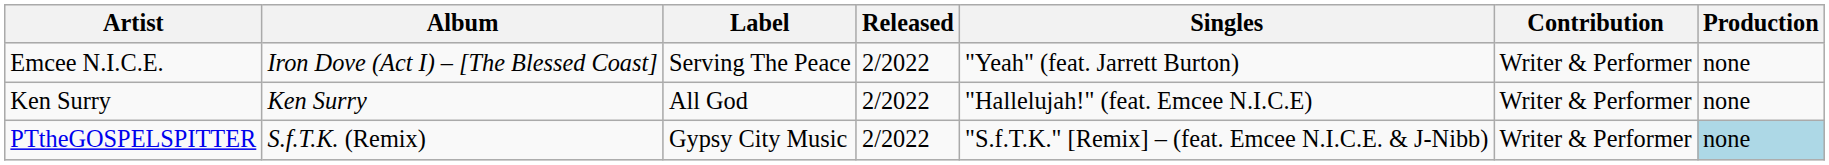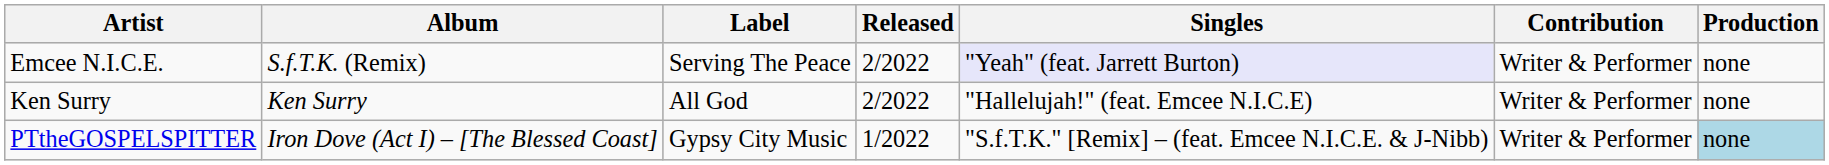 <table class="wikitable">
 <tr>
 <th>Artist</th>
 <th>Album</th>
 <th>Label</th>
 <th>Released</th>
 <th>Singles</th>
 <th>Contribution</th>
 <th>Production</th>
 </tr>
 <tr>
 <td>Emcee N.I.C.E.</td>
-<td><em>Iron Dove (Act I) – [The Blessed Coast]</em></td>
+<td><em>S.f.T.K.</em> (Remix)</td>
 <td>Serving The Peace</td>
 <td>2/2022</td>
-<td>"Yeah" (feat. Jarrett Burton)</td>
+<td style="background: lavender;">"Yeah" (feat. Jarrett Burton)</td>
 <td>Writer & Performer</td>
 <td>none</td>
 </tr>
 <tr>
 <td>Ken Surry</td>
 <td><em>Ken Surry</em></td>
 <td>All God</td>
 <td>2/2022</td>
 <td>"Hallelujah!" (feat. Emcee N.I.C.E)</td>
 <td>Writer & Performer</td>
 <td>none</td>
 </tr>
 <tr>
 <td><a href='#'>PTtheGOSPELSPITTER</a></td>
-<td><em>S.f.T.K.</em> (Remix)</td>
+<td><em>Iron Dove (Act I) – [The Blessed Coast]</em></td>
 <td>Gypsy City Music</td>
-<td>2/2022</td>
+<td>1/2022</td>
 <td>"S.f.T.K." [Remix] – (feat. Emcee N.I.C.E. & J-Nibb)</td>
 <td>Writer & Performer</td>
 <td style="background: lightblue;">none</td>
 </tr>
 </table>
